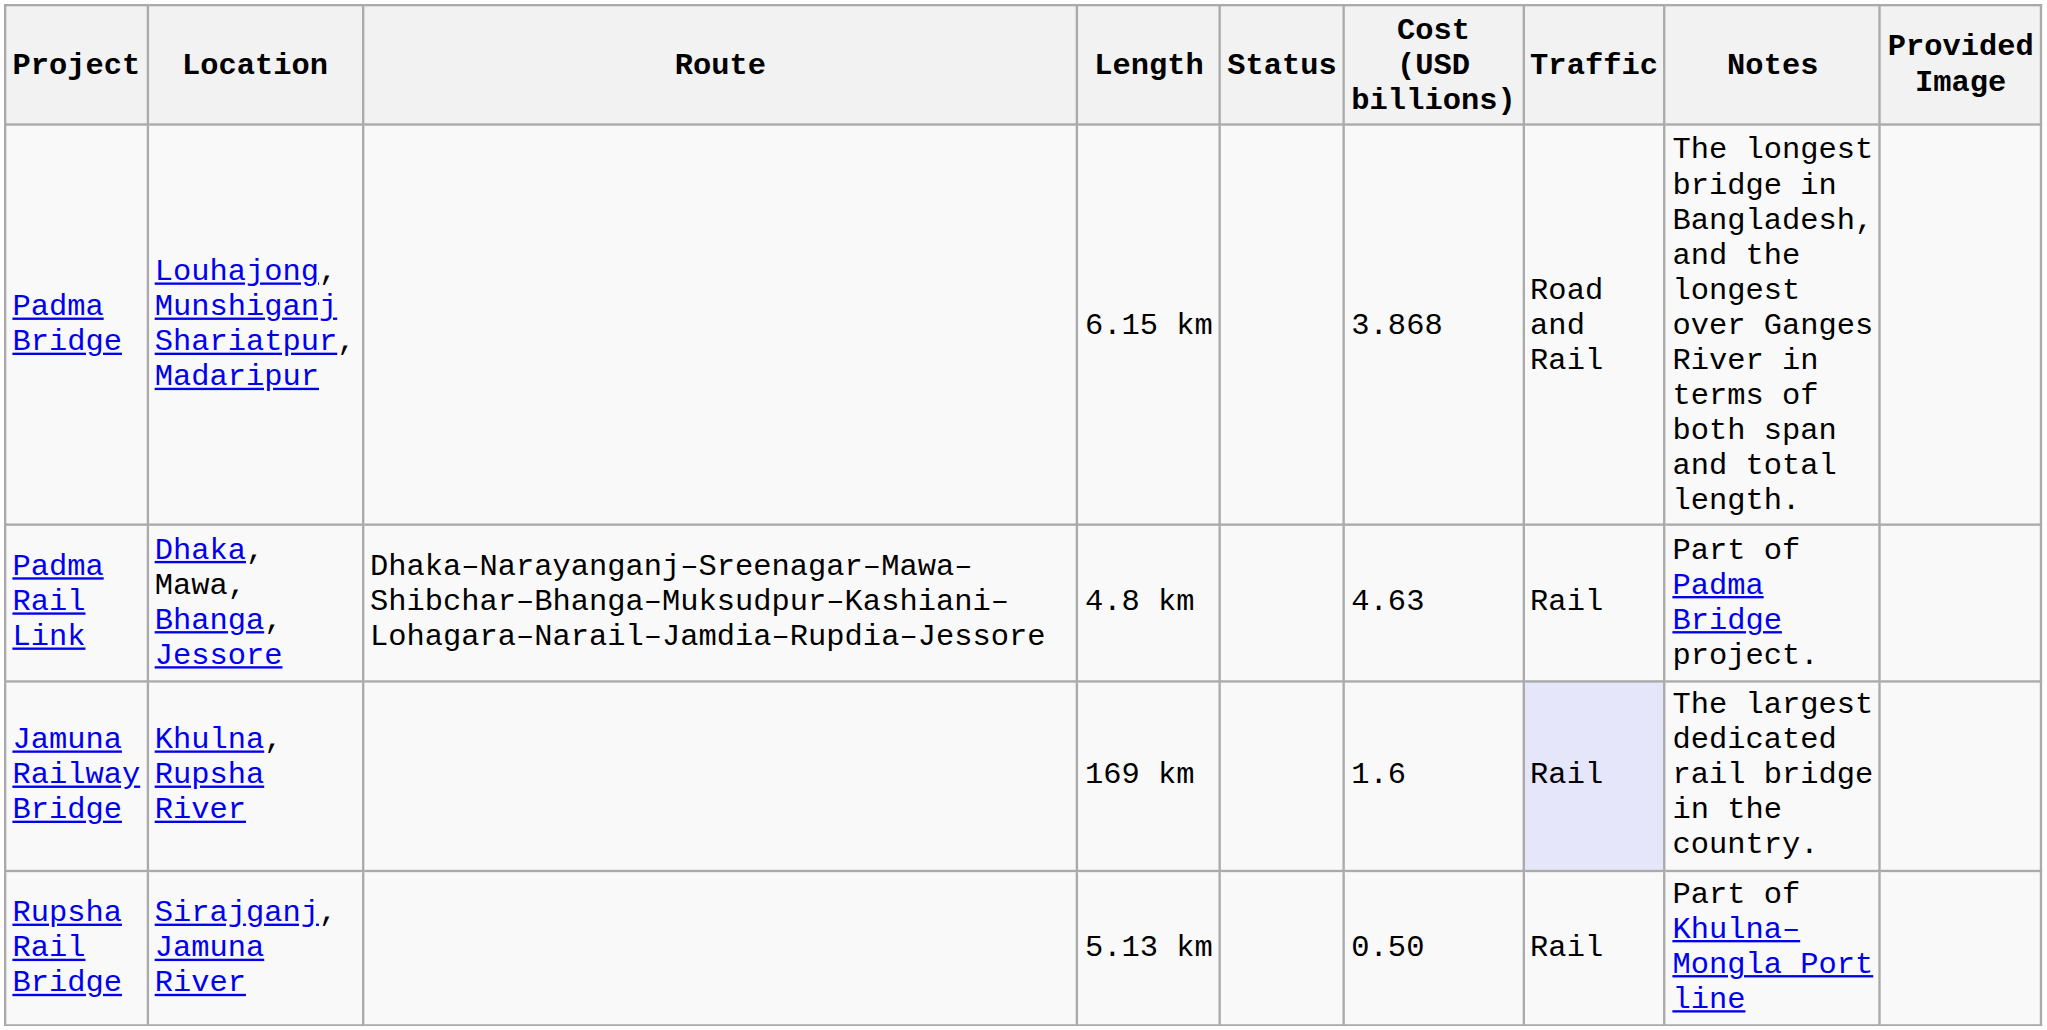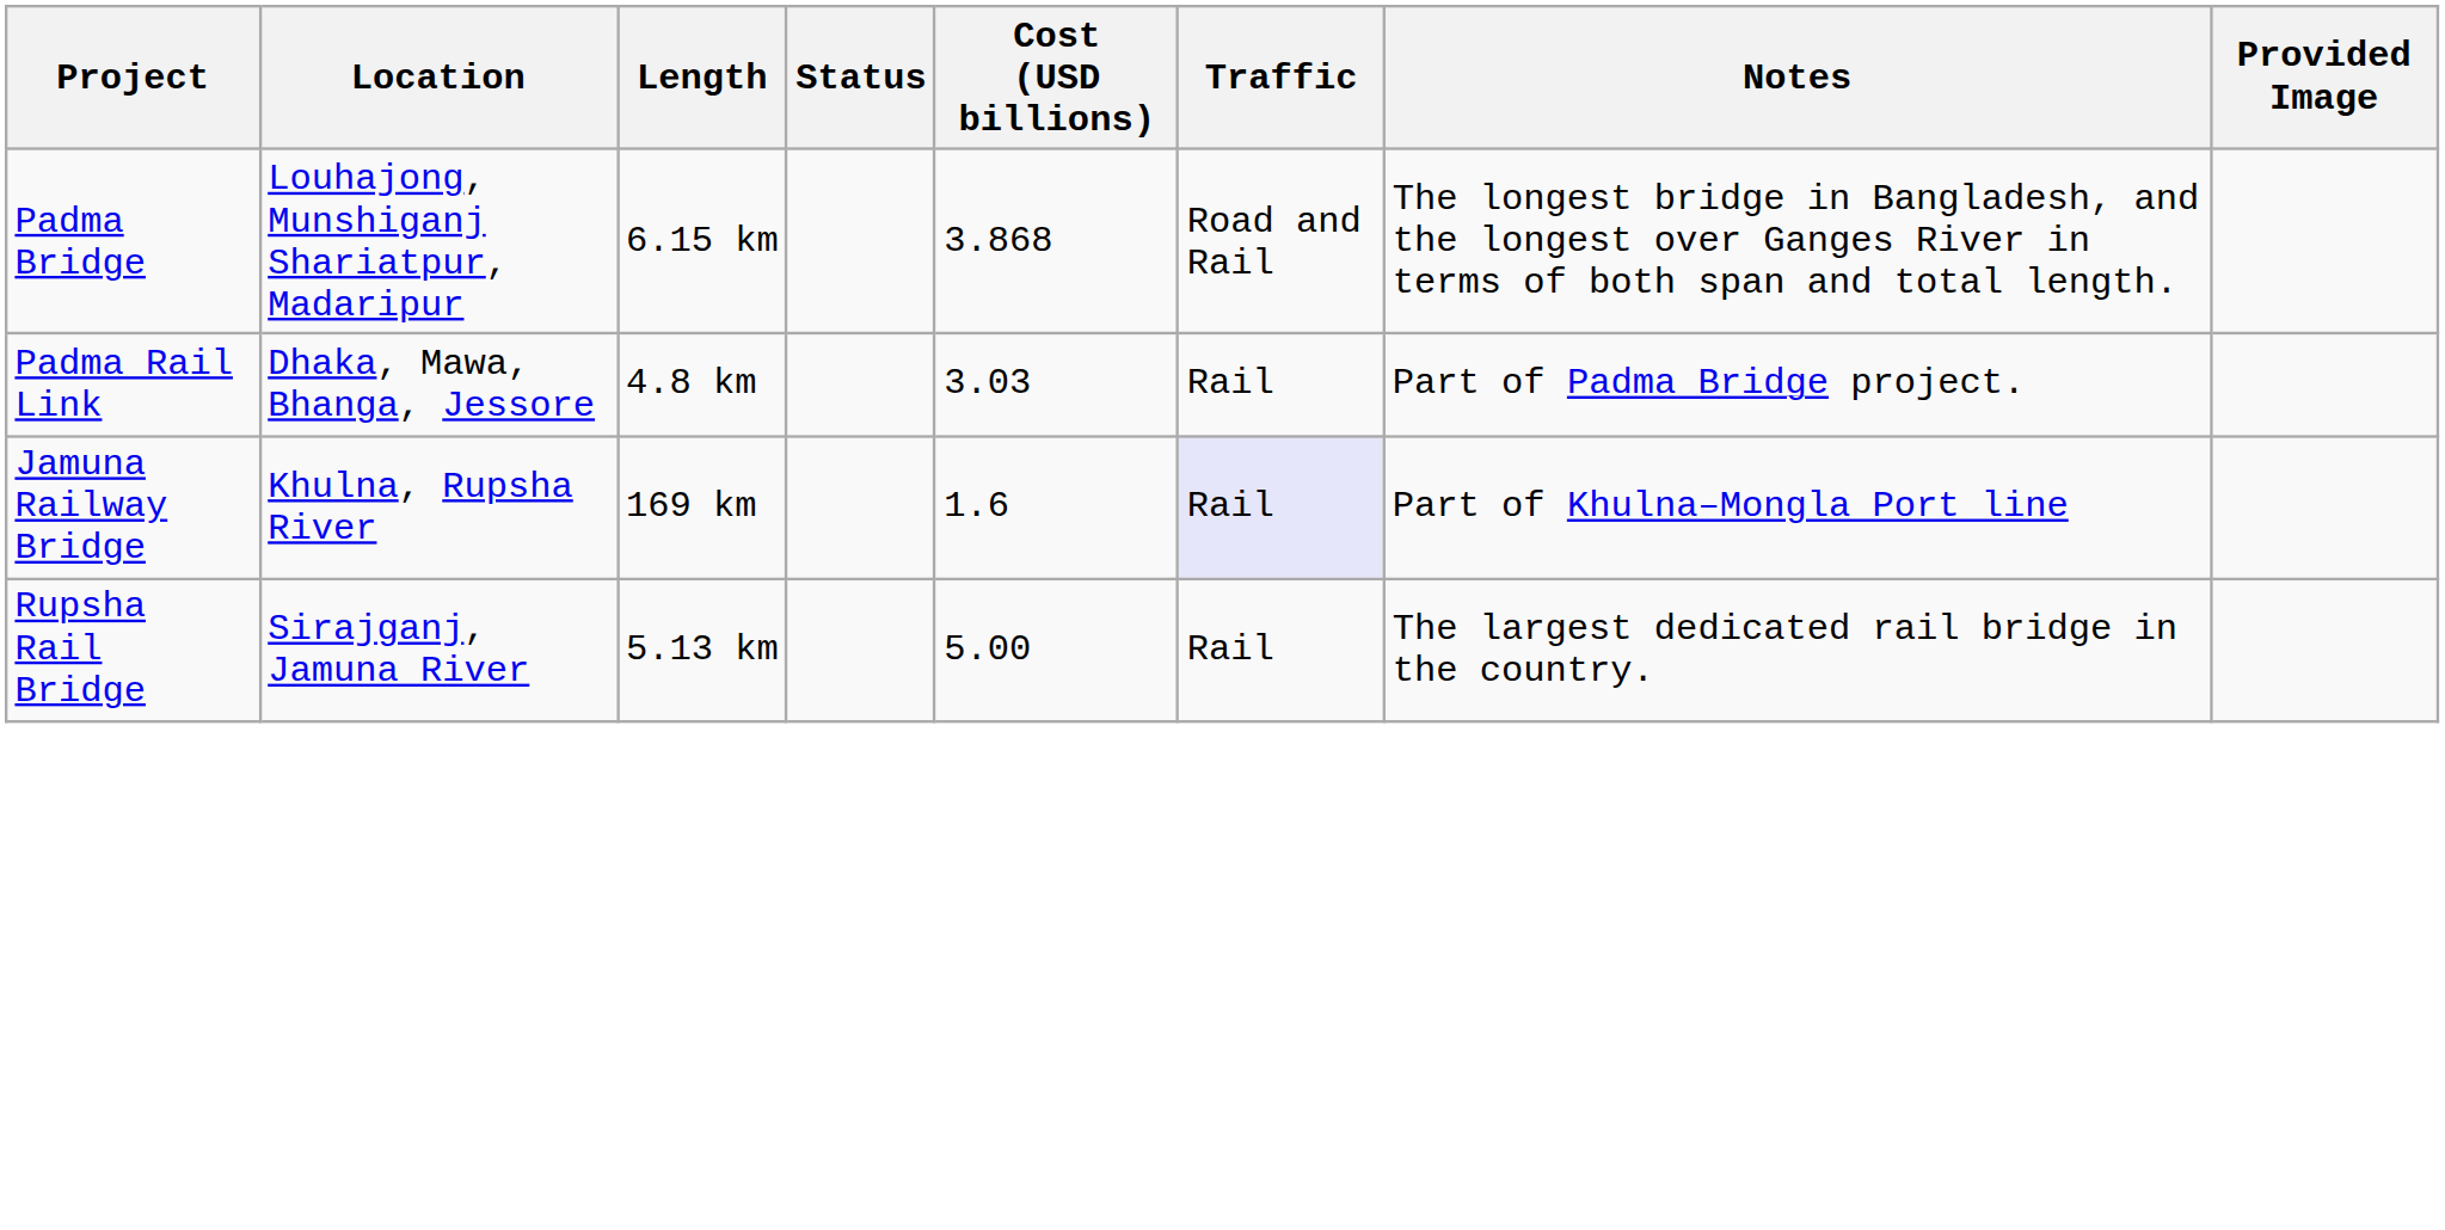 <table class="wikitable sortable">
 <tr>
 <th>Project</th>
 <th>Location</th>
-<th width=300>Route</th>
 <th>Length</th>
 <th>Status</th>
 <th>Cost<br>(USD billions)</th>
 <th>Traffic</th>
 <th class=unsortable>Notes</th>
 <th class=unsortable>Provided Image</th>
 </tr>
 <tr>
 <td><a href='#'>Padma Bridge</a></td>
 <td><a href='#'>Louhajong</a>, <a href='#'>Munshiganj</a><br><a href='#'>Shariatpur</a>, <a href='#'>Madaripur</a></td>
-<td></td>
 <td>6.15 km</td>
 <td></td>
 <td>3.868</td>
 <td>Road and Rail</td>
 <td>The longest bridge in Bangladesh, and the longest over Ganges River in terms of both span and total length.</td>
 <td></td>
 </tr>
 <tr>
 <td><a href='#'>Padma Rail Link</a></td>
 <td><a href='#'>Dhaka</a>, Mawa, <a href='#'>Bhanga</a>, <a href='#'>Jessore</a></td>
-<td>Dhaka–Narayanganj–Sreenagar–Mawa–Shibchar–Bhanga–Muksudpur–Kashiani–Lohagara–Narail–Jamdia–Rupdia–Jessore</td>
 <td>4.8 km</td>
 <td></td>
-<td>4.63</td>
+<td>3.03</td>
 <td>Rail</td>
 <td>Part of <a href='#'>Padma Bridge</a> project.</td>
 <td></td>
 </tr>
 <tr>
 <td><a href='#'>Jamuna Railway Bridge</a></td>
 <td><a href='#'>Khulna</a>, <a href='#'>Rupsha River</a></td>
-<td></td>
 <td>169 km</td>
 <td></td>
 <td>1.6</td>
 <td style="background: lavender;">Rail</td>
-<td>The largest dedicated rail bridge in the country.</td>
+<td>Part of <a href='#'>Khulna–Mongla Port line</a></td>
 <td></td>
 </tr>
 <tr>
 <td><a href='#'>Rupsha Rail Bridge</a></td>
 <td><a href='#'>Sirajganj</a>, <a href='#'>Jamuna River</a></td>
-<td></td>
 <td>5.13 km</td>
 <td></td>
-<td>0.50</td>
+<td>5.00</td>
 <td>Rail</td>
-<td>Part of <a href='#'>Khulna–Mongla Port line</a></td>
+<td>The largest dedicated rail bridge in the country.</td>
 <td></td>
 </tr>
 </table>
